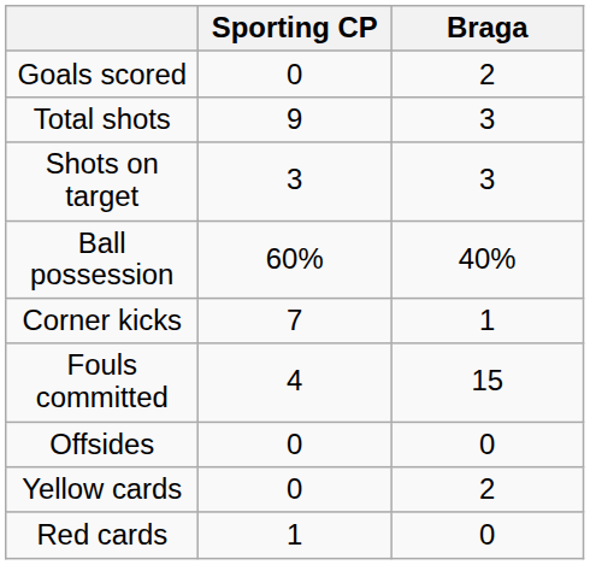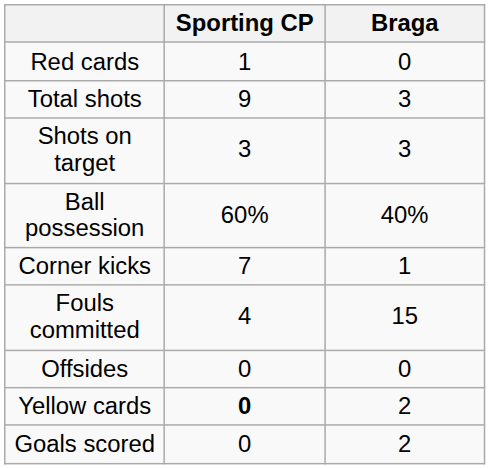 <table class="wikitable" style="text-align:center">
 <tr>
 <th width="100"></th>
 <th width="100">Sporting CP</th>
 <th width="100">Braga</th>
 </tr>
 <tr>
-<td>Goals scored</td>
+<td>Red cards</td>
+<td>1</td>
 <td>0</td>
-<td>2</td>
 </tr>
 <tr>
 <td>Total shots</td>
 <td>9</td>
 <td>3</td>
 </tr>
 <tr>
 <td>Shots on target</td>
 <td>3</td>
 <td>3</td>
 </tr>
 <tr>
 <td>Ball possession</td>
 <td>60%</td>
 <td>40%</td>
 </tr>
 <tr>
 <td>Corner kicks</td>
 <td>7</td>
 <td>1</td>
 </tr>
 <tr>
 <td>Fouls committed</td>
 <td>4</td>
 <td>15</td>
 </tr>
 <tr>
 <td>Offsides</td>
 <td>0</td>
 <td>0</td>
 </tr>
 <tr>
 <td>Yellow cards</td>
+<td><strong>0</strong></td>
+<td>2</td>
+</tr>
+<tr>
+<td>Goals scored</td>
 <td>0</td>
 <td>2</td>
 </tr>
-<tr>
-<td>Red cards</td>
-<td>1</td>
-<td>0</td>
-</tr>
 </table>
